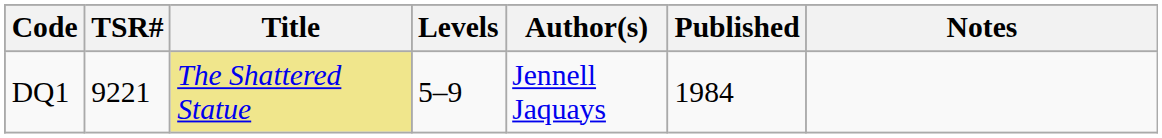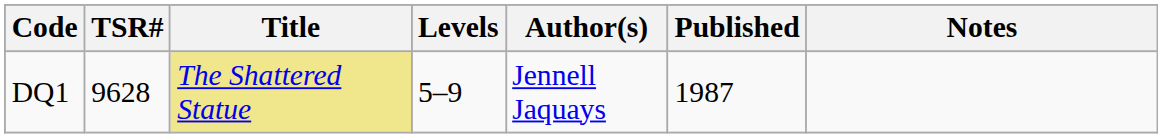 <table class="wikitable" style="width: 100%">
 <tr>
 <th scope="col" style="width: 6%;">Code</th>
 <th>TSR#</th>
 <th scope="col" style="width: 25%;">Title</th>
 <th scope="col" style="width: 6%;">Levels</th>
 <th scope="col" style="width: 15%;">Author(s)</th>
 <th scope="col" style="width: 8%;">Published</th>
 <th scope="col" style="width: 40%;">Notes</th>
 </tr>
 <tr>
 <td>DQ1</td>
-<td>9221</td>
+<td>9628</td>
 <td style="background: khaki;"><em><a href='#'>The Shattered Statue</a></em></td>
 <td>5–9</td>
 <td><a href='#'>Jennell Jaquays</a></td>
-<td>1984</td>
+<td>1987</td>
 <td> </td>
 </tr>
 </table>
